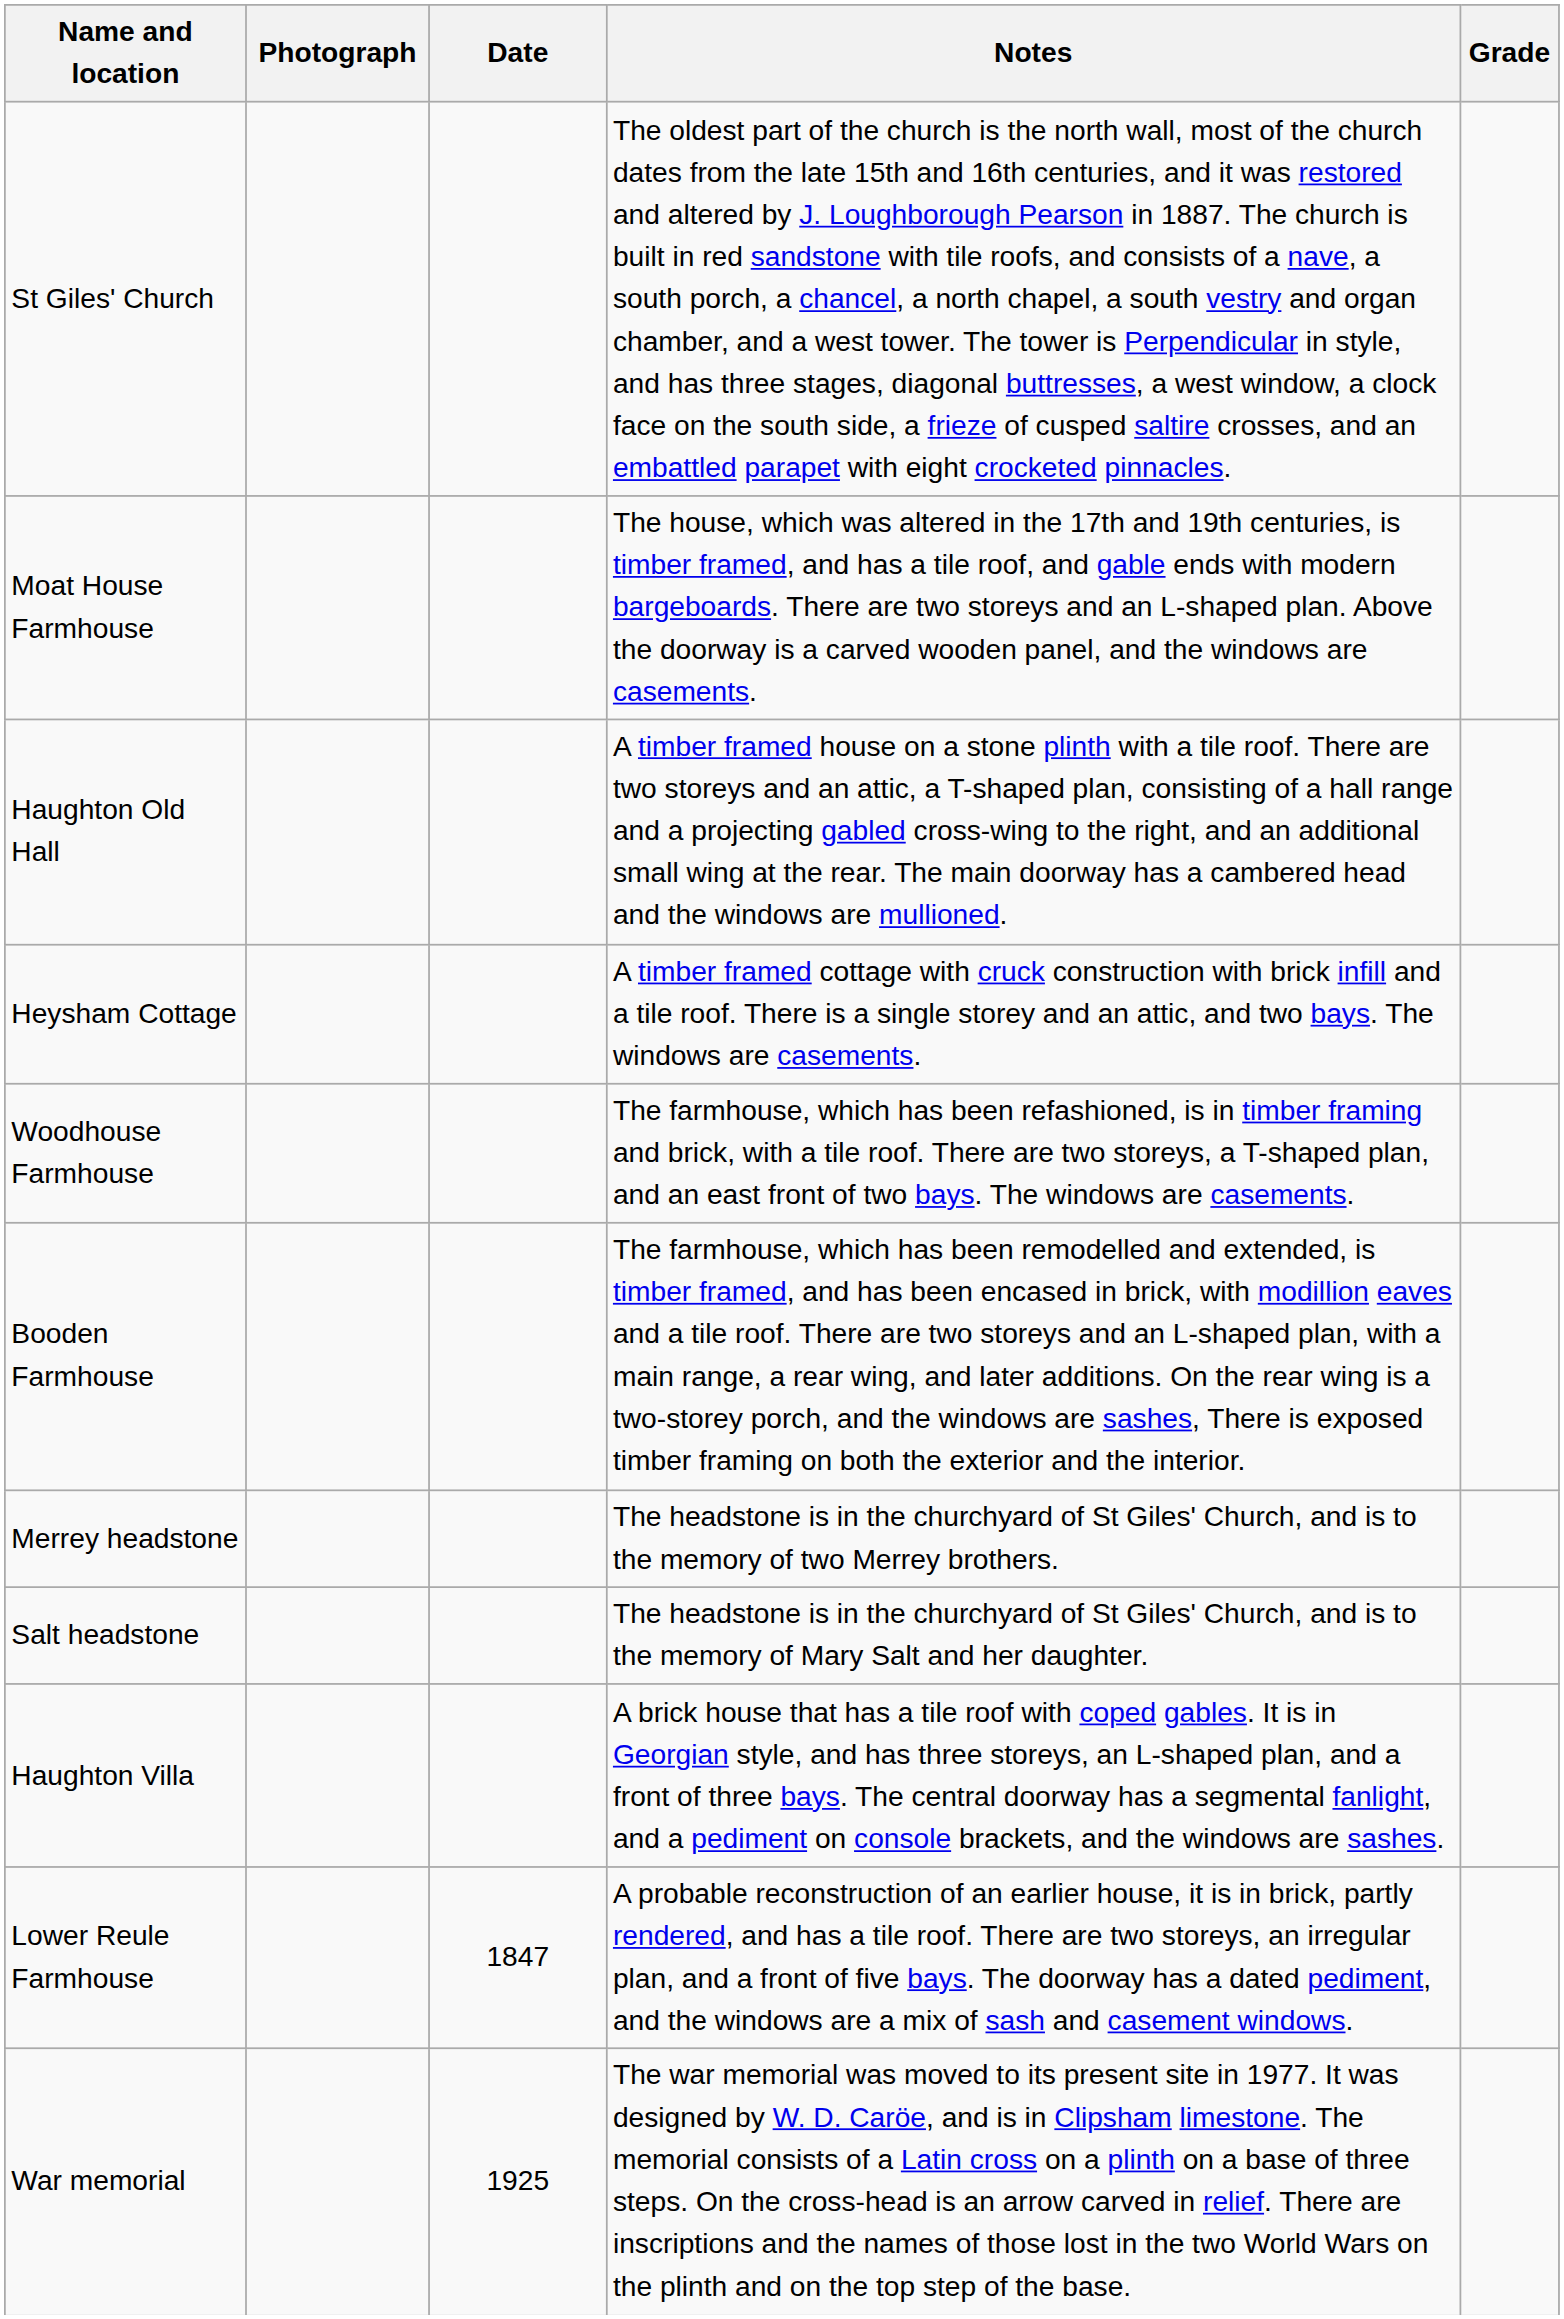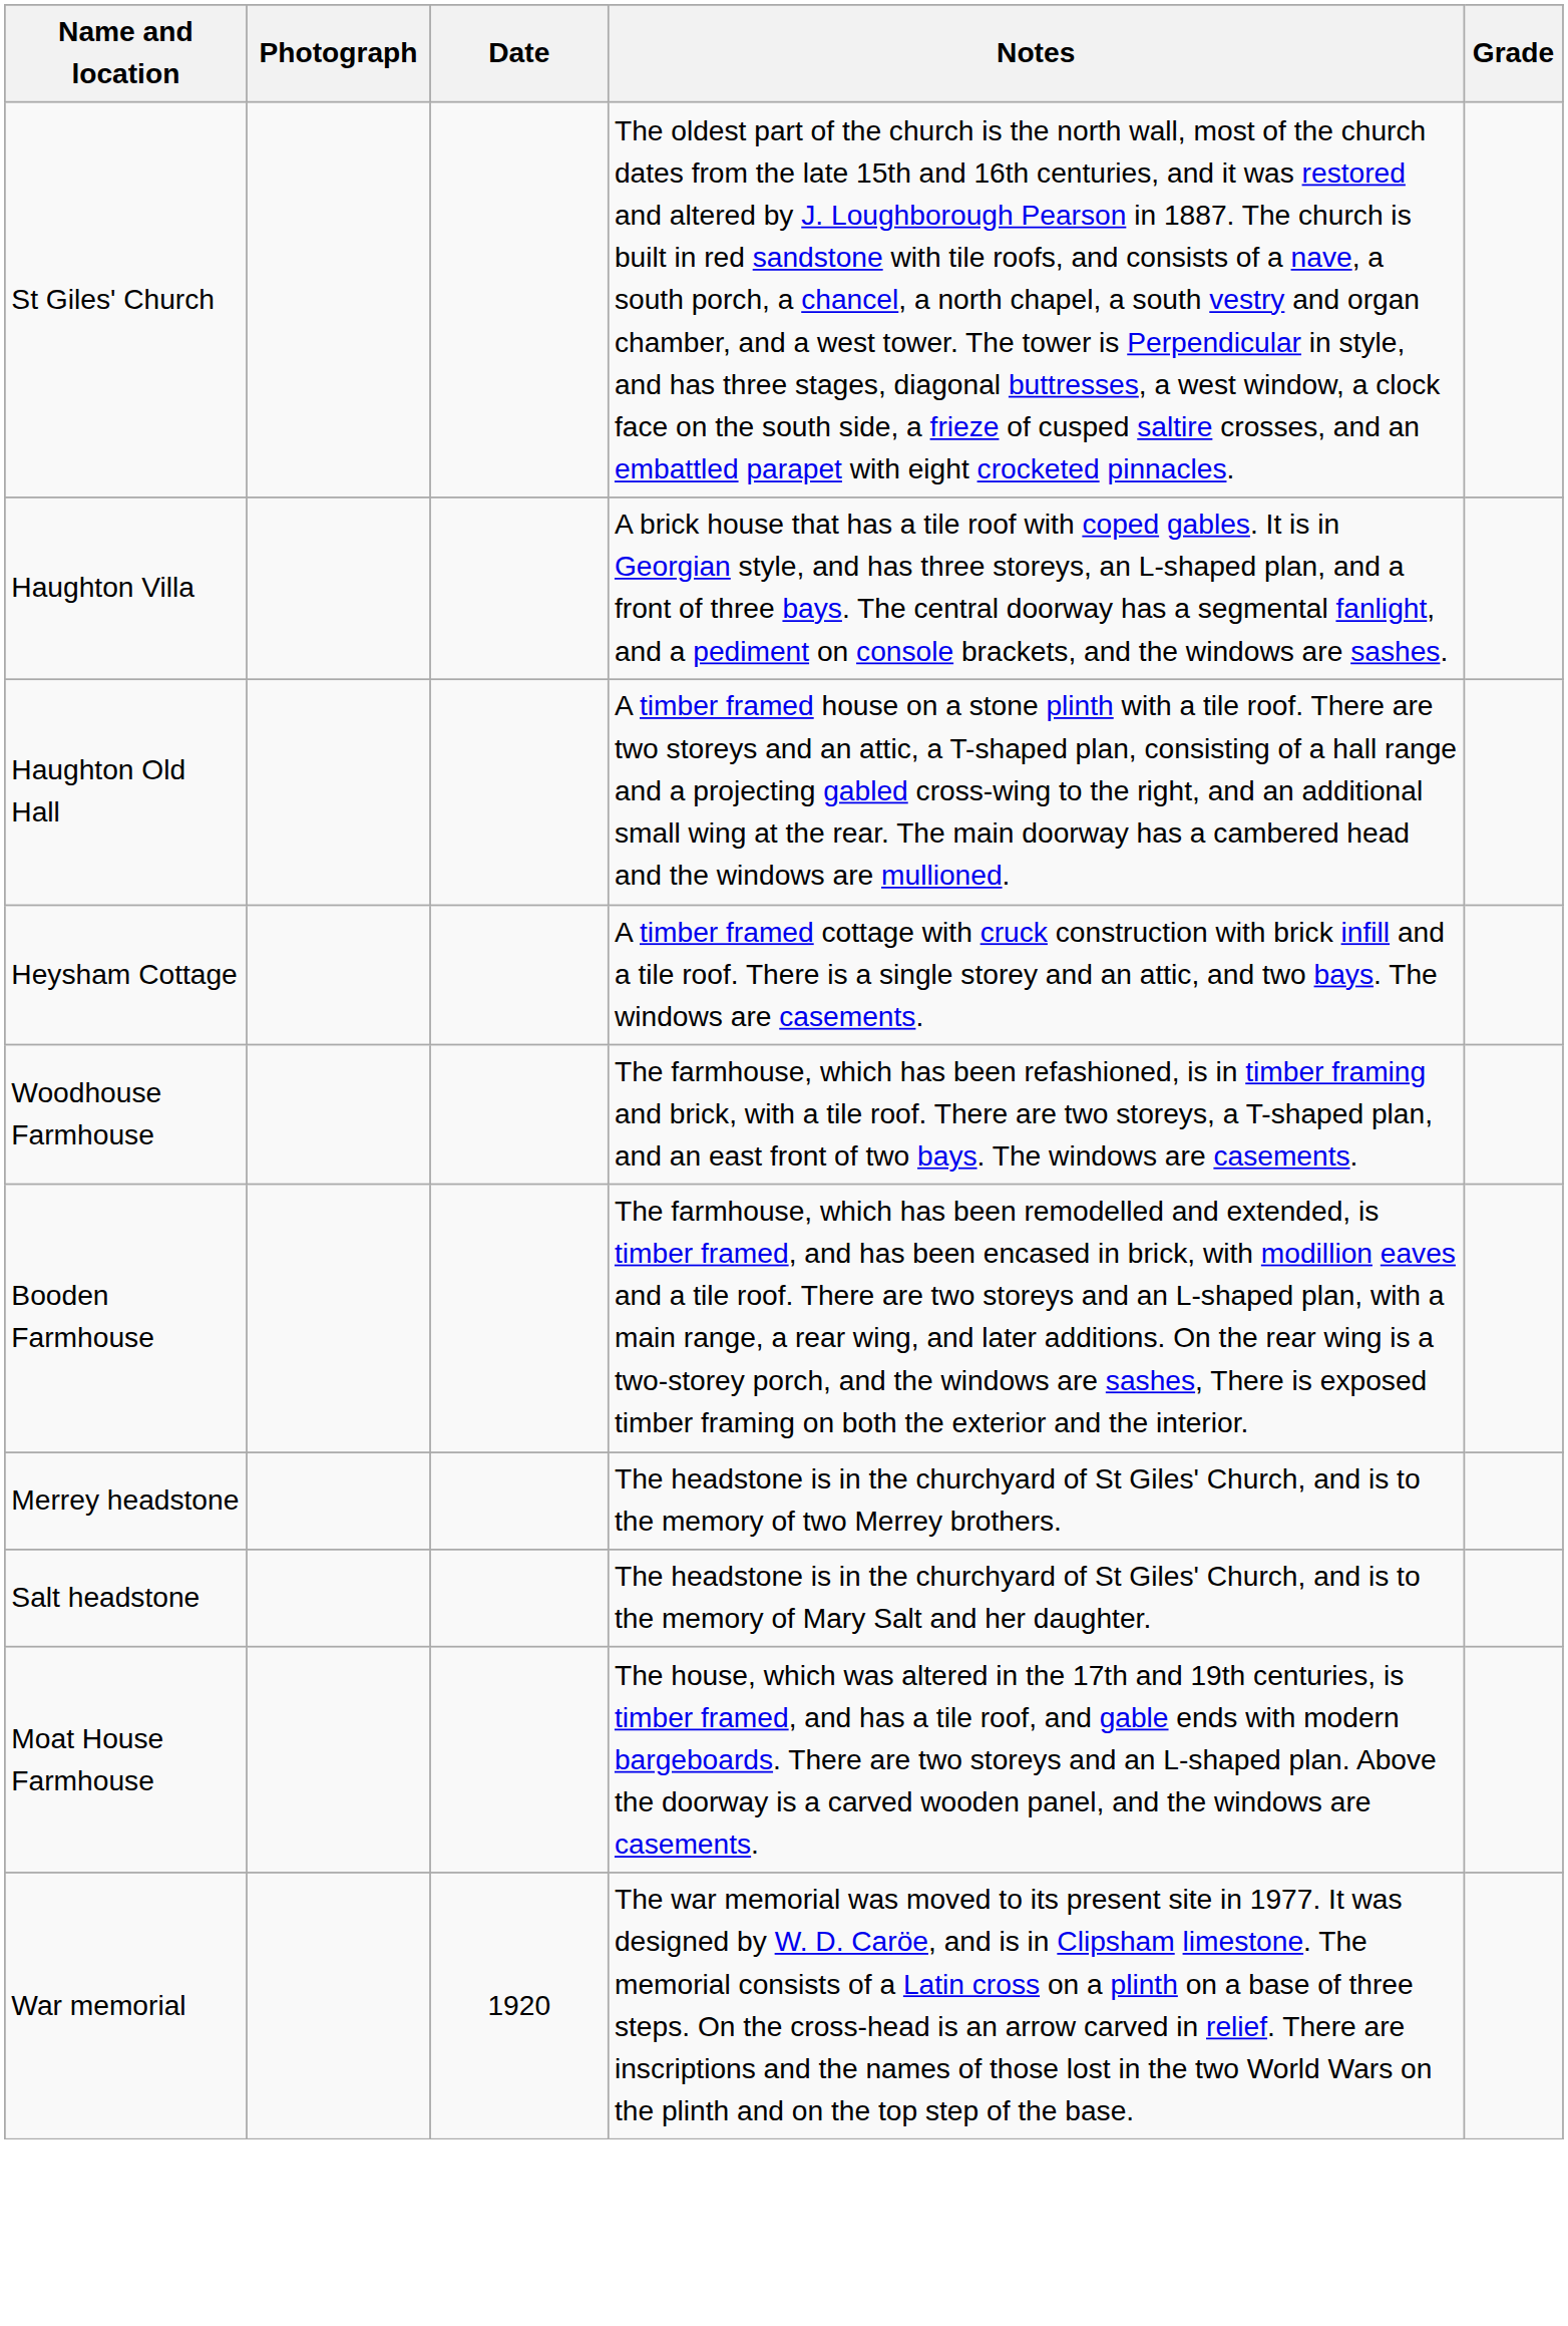 <table class="wikitable sortable plainrowheaders" style="width:100%; border:0; text-align:left; line-height:150%;">
 <tr>
 <th scope="col"  style="width:150px">Name and location</th>
 <th scope="col"  style="width:100px" class="unsortable">Photograph</th>
 <th scope="col"  style="width:120px">Date</th>
 <th scope="col"  style="width:650px" class="unsortable">Notes</th>
 <th scope="col"  style="width:50px">Grade</th>
 </tr>
 <tr>
 <td>St Giles' Church<br><small></small></td>
 <td></td>
 <td align="center"></td>
 <td>The oldest part of the church is the north wall, most of the church dates from the late 15th and 16th centuries, and it was <a href='#'>restored</a> and altered by <a href='#'>J. Loughborough Pearson</a> in 1887.  The church is built in red <a href='#'>sandstone</a> with tile roofs, and consists of a <a href='#'>nave</a>, a south porch, a <a href='#'>chancel</a>, a north chapel, a south <a href='#'>vestry</a> and organ chamber, and a west tower.  The tower is <a href='#'>Perpendicular</a> in style, and has three stages, diagonal <a href='#'>buttresses</a>, a west window, a clock face on the south side, a <a href='#'>frieze</a> of cusped <a href='#'>saltire</a> crosses, and an <a href='#'>embattled</a> <a href='#'>parapet</a> with eight <a href='#'>crocketed</a> <a href='#'>pinnacles</a>.</td>
 <td align="center" ></td>
 </tr>
 <tr>
-<td>Moat House Farmhouse<br><small></small></td>
+<td>Haughton Villa<br><small></small></td>
 <td></td>
 <td align="center"></td>
-<td>The house, which was altered in the 17th and 19th centuries, is <a href='#'>timber framed</a>, and has a tile roof, and <a href='#'>gable</a> ends with modern <a href='#'>bargeboards</a>.  There are two storeys and an L-shaped plan.  Above the doorway is a carved wooden panel, and the windows are <a href='#'>casements</a>.</td>
+<td>A brick house that has a tile roof with <a href='#'>coped</a> <a href='#'>gables</a>.  It is in <a href='#'>Georgian</a> style, and has three storeys, an L-shaped plan, and a front of three <a href='#'>bays</a>.  The central doorway has a segmental <a href='#'>fanlight</a>, and a <a href='#'>pediment</a> on <a href='#'>console</a> brackets, and the windows are <a href='#'>sashes</a>.</td>
 <td align="center" ></td>
 </tr>
 <tr>
 <td>Haughton Old Hall<br><small></small></td>
 <td></td>
 <td align="center"></td>
 <td>A <a href='#'>timber framed</a> house on a stone <a href='#'>plinth</a> with a tile roof.  There are two storeys and an attic, a T-shaped plan, consisting of a hall range and a projecting <a href='#'>gabled</a> cross-wing to the right, and an additional small wing at the rear.  The main doorway has a cambered head and the windows are <a href='#'>mullioned</a>.</td>
 <td align="center" ></td>
 </tr>
 <tr>
 <td>Heysham Cottage<br><small></small></td>
 <td></td>
 <td align="center"></td>
 <td>A <a href='#'>timber framed</a> cottage with <a href='#'>cruck</a> construction with brick <a href='#'>infill</a> and a tile roof.  There is a single storey and an attic, and two <a href='#'>bays</a>.  The windows are <a href='#'>casements</a>.</td>
 <td align="center" ></td>
 </tr>
 <tr>
 <td>Woodhouse Farmhouse<br><small></small></td>
 <td></td>
 <td align="center"></td>
 <td>The farmhouse, which has been refashioned, is in <a href='#'>timber framing</a> and brick, with a tile roof.  There are two storeys, a T-shaped plan, and an east front of two <a href='#'>bays</a>.  The windows are <a href='#'>casements</a>.</td>
 <td align="center" ></td>
 </tr>
 <tr>
 <td>Booden Farmhouse<br><small></small></td>
 <td></td>
 <td align="center"></td>
 <td>The farmhouse, which has been remodelled and extended, is <a href='#'>timber framed</a>, and has been encased in brick, with <a href='#'>modillion</a> <a href='#'>eaves</a> and a tile roof.  There are two storeys and an L-shaped plan, with a main range, a rear wing, and later additions.  On the rear wing is a two-storey porch, and the windows are <a href='#'>sashes</a>,  There is exposed timber framing on both the exterior and the interior.</td>
 <td align="center" ></td>
 </tr>
 <tr>
 <td>Merrey headstone<br><small></small></td>
 <td></td>
 <td align="center"></td>
 <td>The headstone is in the churchyard of St Giles' Church, and is to the memory of two Merrey brothers.</td>
 <td align="center" ></td>
 </tr>
 <tr>
 <td>Salt headstone<br><small></small></td>
 <td></td>
 <td align="center"></td>
 <td>The headstone is in the churchyard of St Giles' Church, and is to the memory of Mary Salt and her daughter.</td>
 <td align="center" ></td>
 </tr>
 <tr>
-<td>Haughton Villa<br><small></small></td>
+<td>Moat House Farmhouse<br><small></small></td>
 <td></td>
 <td align="center"></td>
-<td>A brick house that has a tile roof with <a href='#'>coped</a> <a href='#'>gables</a>.  It is in <a href='#'>Georgian</a> style, and has three storeys, an L-shaped plan, and a front of three <a href='#'>bays</a>.  The central doorway has a segmental <a href='#'>fanlight</a>, and a <a href='#'>pediment</a> on <a href='#'>console</a> brackets, and the windows are <a href='#'>sashes</a>.</td>
-<td align="center" ></td>
-</tr>
-<tr>
-<td>Lower Reule Farmhouse<br><small></small></td>
-<td></td>
-<td align="center">1847</td>
-<td>A probable reconstruction of an earlier house, it is in brick, partly <a href='#'>rendered</a>, and has a tile roof.  There are two storeys, an irregular plan, and a front of five <a href='#'>bays</a>.  The doorway has a dated <a href='#'>pediment</a>, and the windows are a mix of <a href='#'>sash</a> and <a href='#'>casement windows</a>.</td>
+<td>The house, which was altered in the 17th and 19th centuries, is <a href='#'>timber framed</a>, and has a tile roof, and <a href='#'>gable</a> ends with modern <a href='#'>bargeboards</a>.  There are two storeys and an L-shaped plan.  Above the doorway is a carved wooden panel, and the windows are <a href='#'>casements</a>.</td>
 <td align="center" ></td>
 </tr>
 <tr>
 <td>War memorial<br><small></small></td>
 <td></td>
-<td align="center">1925</td>
+<td align="center">1920</td>
 <td>The war memorial was moved to its present site in 1977.  It was designed by <a href='#'>W. D. Caröe</a>, and is in <a href='#'>Clipsham</a> <a href='#'>limestone</a>.  The memorial consists of a <a href='#'>Latin cross</a> on a <a href='#'>plinth</a> on a base of three steps.  On the cross-head is an arrow carved in <a href='#'>relief</a>.  There are inscriptions and the names of those lost in the two World Wars on the plinth and on the top step of the base.</td>
 <td align="center" ></td>
 </tr>
 <tr>
 </tr>
 </table>
